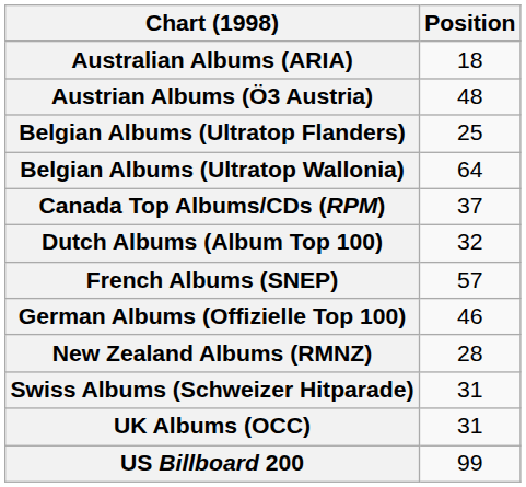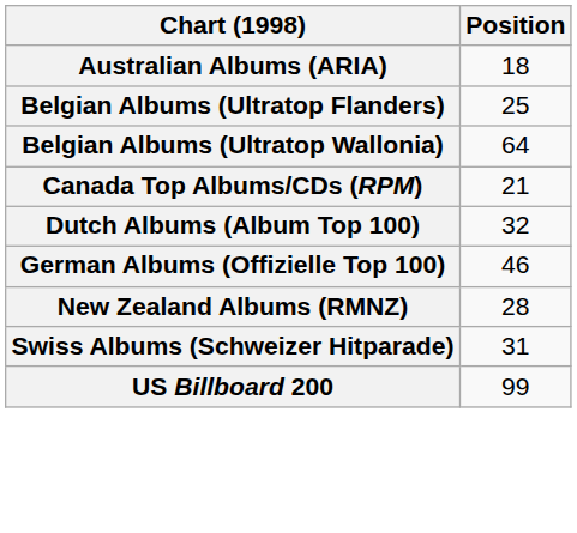 <table class="wikitable sortable plainrowheaders">
 <tr>
 <th>Chart (1998)</th>
 <th>Position</th>
 </tr>
 <tr>
 <th scope="row">Australian Albums (ARIA)</th>
 <td style="text-align:center;">18</td>
-</tr>
-<tr>
-<th scope="row">Austrian Albums (Ö3 Austria)</th>
-<td style="text-align:center;">48</td>
 </tr>
 <tr>
 <th scope="row">Belgian Albums (Ultratop Flanders)</th>
 <td style="text-align:center;">25</td>
 </tr>
 <tr>
 <th scope="row">Belgian Albums (Ultratop Wallonia)</th>
 <td style="text-align:center;">64</td>
 </tr>
 <tr>
 <th scope="row">Canada Top Albums/CDs (<em>RPM</em>)</th>
-<td style="text-align:center;">37</td>
+<td style="text-align:center;">21</td>
 </tr>
 <tr>
 <th scope="row">Dutch Albums (Album Top 100)</th>
 <td style="text-align:center;">32</td>
-</tr>
-<tr>
-<th scope="row">French Albums (SNEP)</th>
-<td style="text-align:center;">57</td>
 </tr>
 <tr>
 <th scope="row">German Albums (Offizielle Top 100)</th>
 <td style="text-align:center;">46</td>
 </tr>
 <tr>
 <th scope="row">New Zealand Albums (RMNZ)</th>
 <td style="text-align:center;">28</td>
 </tr>
 <tr>
 <th scope="row">Swiss Albums (Schweizer Hitparade)</th>
 <td style="text-align:center;">31</td>
 </tr>
 <tr>
-<th scope="row">UK Albums (OCC)</th>
-<td style="text-align:center;">31</td>
-</tr>
-<tr>
 <th scope="row">US <em>Billboard</em> 200</th>
 <td style="text-align:center;">99</td>
 </tr>
 </table>
